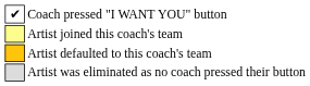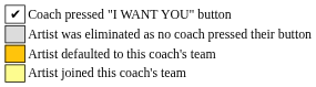 <table class="toccolours" style="font-size: 100%">
 <tr>
 <td style="background:white; border:1px solid black"> ✔ </td>
 <td>Coach pressed "I WANT YOU" button</td>
 </tr>
 <tr>
-<td style="background:#fdfc8f; border:1px solid black">    </td>
-<td>Artist joined this coach's team</td>
+<td style="background:#dcdcdc; border:1px solid black">    </td>
+<td>Artist was eliminated as no coach pressed their button</td>
 </tr>
 <tr>
 <td style="background:#FFC40C; border:1px solid black">    </td>
 <td>Artist defaulted to this coach's team</td>
 </tr>
 <tr>
-<td style="background:#dcdcdc; border:1px solid black">    </td>
-<td>Artist was eliminated as no coach pressed their button</td>
+<td style="background:#fdfc8f; border:1px solid black">    </td>
+<td>Artist joined this coach's team</td>
 </tr>
 <tr>
 </tr>
 </table>
